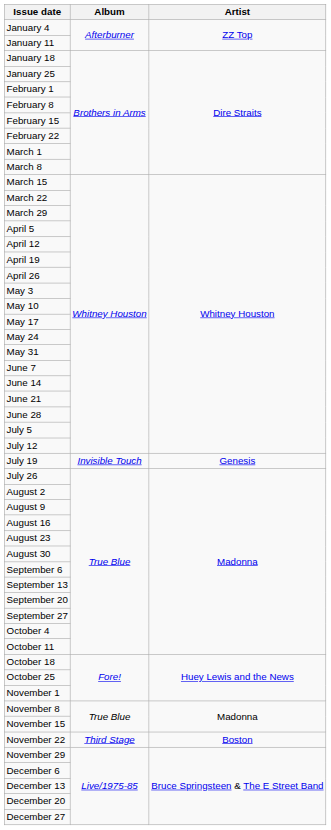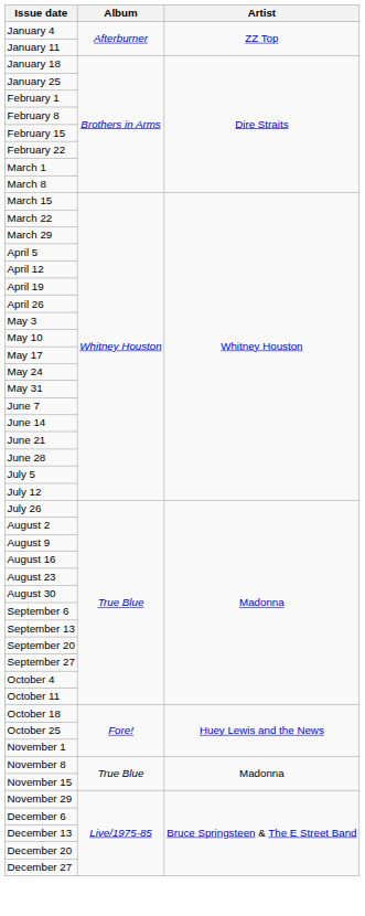 <table class=wikitable>
 <tr>
 <th><strong>Issue date</strong></th>
 <th><strong>Album</strong></th>
 <th><strong>Artist</strong></th>
 </tr>
 <tr>
 <td>January 4</td>
 <td rowspan="2" style="text-align:center;"><em><a href='#'>Afterburner</a></em></td>
 <td rowspan="2" style="text-align:center;"><a href='#'>ZZ Top</a></td>
 </tr>
 <tr>
 <td>January 11</td>
 </tr>
 <tr>
 <td>January 18</td>
 <td rowspan="8" style="text-align:center;"><em><a href='#'>Brothers in Arms</a></em></td>
 <td rowspan="8" style="text-align:center;"><a href='#'>Dire Straits</a></td>
 </tr>
 <tr>
 <td>January 25</td>
 </tr>
 <tr>
 <td>February 1</td>
 </tr>
 <tr>
 <td>February 8</td>
 </tr>
 <tr>
 <td>February 15</td>
 </tr>
 <tr>
 <td>February 22</td>
 </tr>
 <tr>
 <td>March 1</td>
 </tr>
 <tr>
 <td>March 8</td>
 </tr>
 <tr>
 <td>March 15</td>
 <td rowspan="18" style="text-align:center;"><em><a href='#'>Whitney Houston</a></em></td>
 <td rowspan="18" style="text-align:center;"><a href='#'>Whitney Houston</a></td>
 </tr>
 <tr>
 <td>March 22</td>
 </tr>
 <tr>
 <td>March 29</td>
 </tr>
 <tr>
 <td>April 5</td>
 </tr>
 <tr>
 <td>April 12</td>
 </tr>
 <tr>
 <td>April 19</td>
 </tr>
 <tr>
 <td>April 26</td>
 </tr>
 <tr>
 <td>May 3</td>
 </tr>
 <tr>
 <td>May 10</td>
 </tr>
 <tr>
 <td>May 17</td>
 </tr>
 <tr>
 <td>May 24</td>
 </tr>
 <tr>
 <td>May 31</td>
 </tr>
 <tr>
 <td>June 7</td>
 </tr>
 <tr>
 <td>June 14</td>
 </tr>
 <tr>
 <td>June 21</td>
 </tr>
 <tr>
 <td>June 28</td>
 </tr>
 <tr>
 <td>July 5</td>
 </tr>
 <tr>
 <td>July 12</td>
 </tr>
 <tr>
-<td>July 19</td>
-<td style="text-align:center;"><em><a href='#'>Invisible Touch</a></em></td>
-<td style="text-align:center;"><a href='#'>Genesis</a></td>
-</tr>
-<tr>
 <td>July 26</td>
 <td rowspan="12" style="text-align:center;"><em><a href='#'>True Blue</a></em></td>
 <td rowspan="12" style="text-align:center;"><a href='#'>Madonna</a></td>
 </tr>
 <tr>
 <td>August 2</td>
 </tr>
 <tr>
 <td>August 9</td>
 </tr>
 <tr>
 <td>August 16</td>
 </tr>
 <tr>
 <td>August 23</td>
 </tr>
 <tr>
 <td>August 30</td>
 </tr>
 <tr>
 <td>September 6</td>
 </tr>
 <tr>
 <td>September 13</td>
 </tr>
 <tr>
 <td>September 20</td>
 </tr>
 <tr>
 <td>September 27</td>
 </tr>
 <tr>
 <td>October 4</td>
 </tr>
 <tr>
 <td>October 11</td>
 </tr>
 <tr>
 <td>October 18</td>
 <td rowspan="3" style="text-align:center;"><em><a href='#'>Fore!</a></em></td>
 <td rowspan="3" style="text-align:center;"><a href='#'>Huey Lewis and the News</a></td>
 </tr>
 <tr>
 <td>October 25</td>
 </tr>
 <tr>
 <td>November 1</td>
 </tr>
 <tr>
 <td>November 8</td>
 <td rowspan="2" style="text-align:center;"><em>True Blue</em></td>
 <td rowspan="2" style="text-align:center;">Madonna</td>
 </tr>
 <tr>
 <td>November 15</td>
 </tr>
 <tr>
-<td>November 22</td>
-<td style="text-align:center;"><em><a href='#'>Third Stage</a></em></td>
-<td style="text-align:center;"><a href='#'>Boston</a></td>
-</tr>
-<tr>
 <td>November 29</td>
 <td rowspan="5" style="text-align:center;"><em><a href='#'>Live/1975-85</a></em></td>
 <td rowspan="5" style="text-align:center;"><a href='#'>Bruce Springsteen</a> & <a href='#'>The E Street Band</a></td>
 </tr>
 <tr>
 <td>December 6</td>
 </tr>
 <tr>
 <td>December 13</td>
 </tr>
 <tr>
 <td>December 20</td>
 </tr>
 <tr>
 <td>December 27</td>
 </tr>
 </table>
